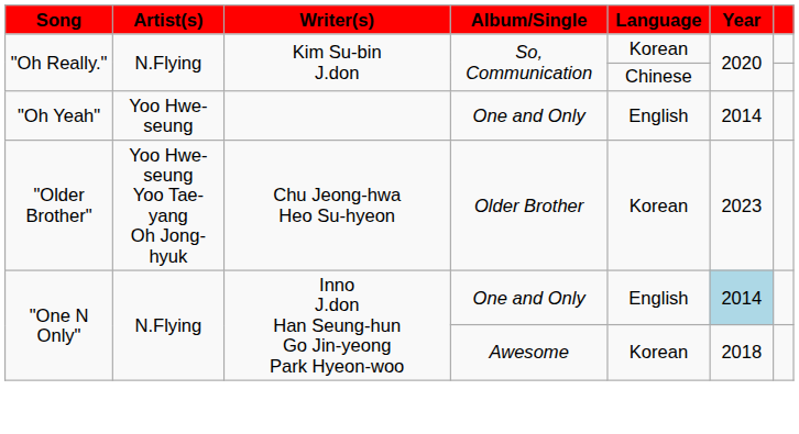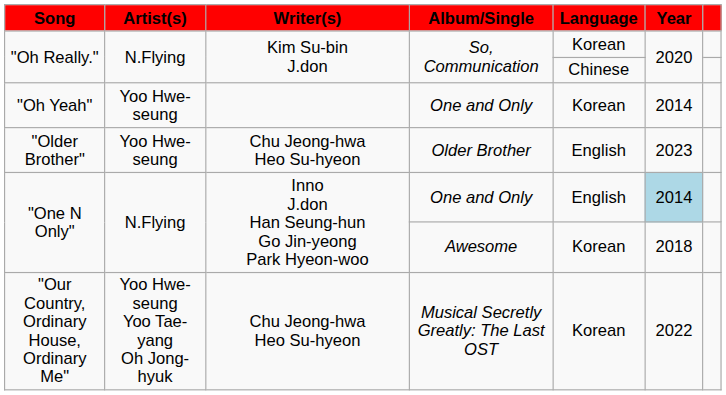 <table class="wikitable" style="margin:0.5em auto; clear:both; font-size:.9em; text-align:center; width:100%">
 <tr>
 <th style="width:200px; background:#FF0000;">Song</th>
 <th style="width:200px; background:#FF0000;">Artist(s)</th>
 <th style="width:700px; background:#FF0000;">Writer(s)</th>
 <th style="width:200px; background:#FF0000;">Album/Single</th>
 <th style="width:100px; background:#FF0000;">Language</th>
 <th style="width:100px; background:#FF0000;">Year</th>
 <th style="width:50px;  background:#FF0000;"></th>
 </tr>
 <tr>
 <td rowspan=2>"Oh Really." </td>
 <td rowspan=2>N.Flying</td>
 <td rowspan=2>Kim Su-bin <br> J.don</td>
 <td rowspan=2><em>So, Communication</em></td>
 <td>Korean</td>
 <td rowspan=2>2020</td>
 <td></td>
 </tr>
 <tr>
 <td>Chinese</td>
 <td></td>
 </tr>
 <tr>
 <td>"Oh Yeah"</td>
 <td>Yoo Hwe-seung</td>
 <td></td>
 <td><em>One and Only</em></td>
-<td>English</td>
+<td>Korean</td>
 <td>2014</td>
 <td></td>
 </tr>
 <tr>
 <td>"Older Brother" </td>
-<td>Yoo Hwe-seung <br> Yoo Tae-yang <br> Oh Jong-hyuk</td>
+<td>Yoo Hwe-seung</td>
 <td>Chu Jeong-hwa <br> Heo Su-hyeon</td>
 <td><em>Older Brother</em></td>
-<td>Korean</td>
+<td>English</td>
 <td>2023</td>
 <td></td>
 </tr>
 <tr>
 <td rowspan=2>"One N Only"</td>
 <td rowspan=2>N.Flying</td>
 <td rowspan=2>Inno <br> J.don <br> Han Seung-hun <br> Go Jin-yeong <br> Park Hyeon-woo</td>
 <td><em>One and Only</em></td>
 <td>English</td>
 <td style="background: lightblue;">2014</td>
 <td></td>
 </tr>
 <tr>
 <td><em>Awesome</em></td>
 <td>Korean</td>
 <td>2018</td>
 <td></td>
 </tr>
+<tr>
+<td>"Our Country, Ordinary House, Ordinary Me" </td>
+<td>Yoo Hwe-seung <br> Yoo Tae-yang <br> Oh Jong-hyuk</td>
+<td>Chu Jeong-hwa <br> Heo Su-hyeon</td>
+<td><em>Musical Secretly Greatly: The Last OST</em></td>
+<td>Korean</td>
+<td>2022</td>
+<td></td>
+</tr>
 </table>
